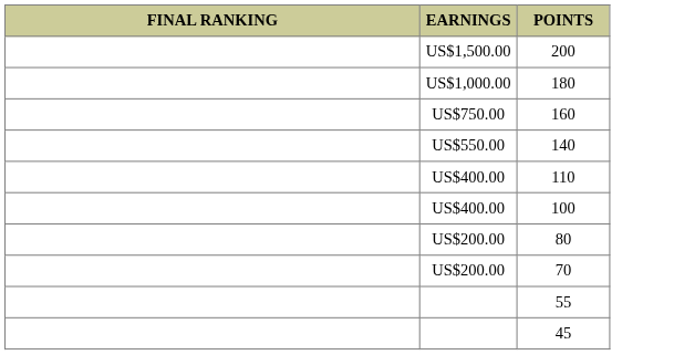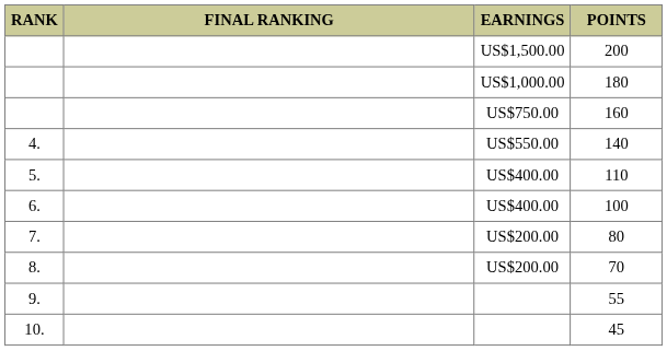 <table border="1" cellspacing="2" cellpadding="5" style="border-collapse: collapse; font-size: 90%;">
 <tr bgcolor="CCCC99">
+<th>RANK</th>
 <th style="width: 25em">FINAL RANKING</th>
 <th style="width: 5em">EARNINGS</th>
 <th style="width: 5em">POINTS</th>
 </tr>
 <tr>
+<td align="center"></td>
 <td></td>
 <td align="center">US$1,500.00</td>
 <td align="center">200</td>
 </tr>
 <tr>
+<td align="center"></td>
 <td></td>
 <td align="center">US$1,000.00</td>
 <td align="center">180</td>
 </tr>
 <tr>
+<td align="center"></td>
 <td></td>
 <td align="center">US$750.00</td>
 <td align="center">160</td>
 </tr>
 <tr>
+<td align="center">4.</td>
 <td></td>
 <td align="center">US$550.00</td>
 <td align="center">140</td>
 </tr>
 <tr>
+<td align="center">5.</td>
 <td></td>
 <td align="center">US$400.00</td>
 <td align="center">110</td>
 </tr>
 <tr>
+<td align="center">6.</td>
 <td></td>
 <td align="center">US$400.00</td>
 <td align="center">100</td>
 </tr>
 <tr>
+<td align="center">7.</td>
 <td></td>
 <td align="center">US$200.00</td>
 <td align="center">80</td>
 </tr>
 <tr>
+<td align="center">8.</td>
 <td></td>
 <td align="center">US$200.00</td>
 <td align="center">70</td>
 </tr>
 <tr>
+<td align="center">9.</td>
 <td></td>
 <td align="center"></td>
 <td align="center">55</td>
 </tr>
 <tr>
+<td align="center">10.</td>
 <td></td>
 <td align="center"></td>
 <td align="center">45</td>
 </tr>
 </table>
